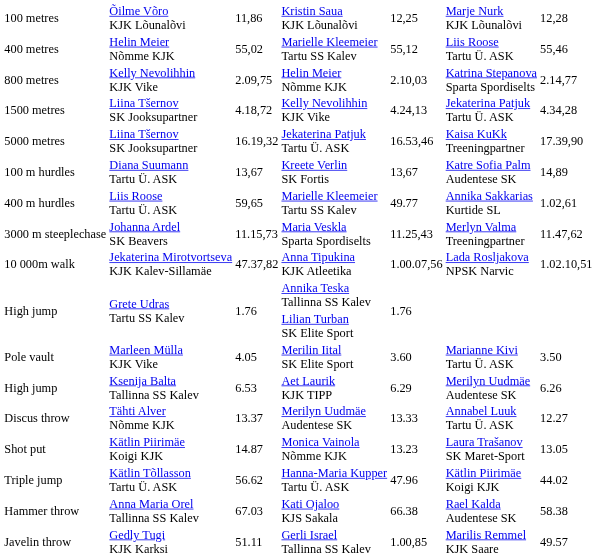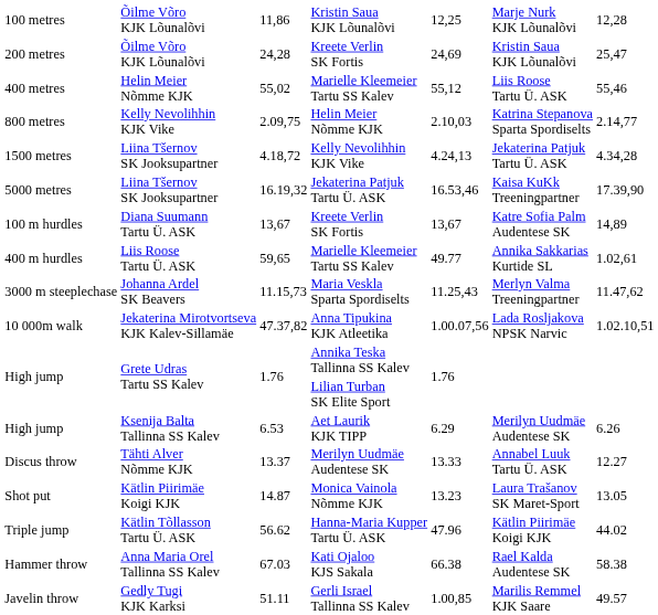 <table>
 <tr>
 <td>100 metres</td>
 <td><a href='#'>Õilme Võro</a><br>KJK Lõunalõvi</td>
 <td>11,86</td>
 <td><a href='#'>Kristin Saua</a><br>KJK Lõunalõvi</td>
 <td>12,25</td>
 <td><a href='#'>Marje Nurk</a><br>KJK Lõunalõvi</td>
 <td>12,28</td>
+</tr>
+<tr>
+<td>200 metres</td>
+<td><a href='#'>Õilme Võro</a><br>KJK Lõunalõvi</td>
+<td>24,28</td>
+<td><a href='#'>Kreete Verlin</a><br>SK Fortis</td>
+<td>24,69</td>
+<td><a href='#'>Kristin Saua</a><br>KJK Lõunalõvi</td>
+<td>25,47</td>
 </tr>
 <tr>
 <td>400 metres</td>
 <td><a href='#'>Helin Meier</a><br>Nõmme KJK</td>
 <td>55,02</td>
 <td><a href='#'>Marielle Kleemeier</a><br>Tartu SS Kalev</td>
 <td>55,12</td>
 <td><a href='#'>Liis Roose</a><br>Tartu Ü. ASK</td>
 <td>55,46</td>
 </tr>
 <tr>
 <td>800 metres</td>
 <td><a href='#'>Kelly Nevolihhin</a><br>KJK Vike</td>
 <td>2.09,75</td>
 <td><a href='#'>Helin Meier</a><br>Nõmme KJK</td>
 <td>2.10,03</td>
 <td><a href='#'>Katrina Stepanova</a><br>Sparta Spordiselts</td>
 <td>2.14,77</td>
 </tr>
 <tr>
 <td>1500 metres</td>
 <td><a href='#'>Liina Tšernov</a><br>SK Jooksupartner</td>
 <td>4.18,72</td>
 <td><a href='#'>Kelly Nevolihhin</a><br>KJK Vike</td>
 <td>4.24,13</td>
 <td><a href='#'>Jekaterina Patjuk</a><br>Tartu Ü. ASK</td>
 <td>4.34,28</td>
 </tr>
 <tr>
 <td>5000 metres</td>
 <td><a href='#'>Liina Tšernov</a><br>SK Jooksupartner</td>
 <td>16.19,32</td>
 <td><a href='#'>Jekaterina Patjuk</a><br>Tartu Ü. ASK</td>
 <td>16.53,46</td>
 <td><a href='#'>Kaisa KuKk</a><br>Treeningpartner</td>
 <td>17.39,90</td>
 </tr>
 <tr>
 <td>100 m hurdles</td>
 <td><a href='#'>Diana Suumann</a><br>Tartu Ü. ASK</td>
 <td>13,67</td>
 <td><a href='#'>Kreete Verlin</a><br>SK Fortis</td>
 <td>13,67</td>
 <td><a href='#'>Katre Sofia Palm</a><br>Audentese SK</td>
 <td>14,89</td>
 </tr>
 <tr>
 <td>400 m hurdles</td>
 <td><a href='#'>Liis Roose</a><br>Tartu Ü. ASK</td>
 <td>59,65</td>
 <td><a href='#'>Marielle Kleemeier</a><br>Tartu SS Kalev</td>
 <td>49.77</td>
 <td><a href='#'>Annika Sakkarias</a><br>Kurtide SL</td>
 <td>1.02,61</td>
 </tr>
 <tr>
 <td>3000 m steeplechase</td>
 <td><a href='#'>Johanna Ardel</a><br>SK Beavers</td>
 <td>11.15,73</td>
 <td><a href='#'>Maria Veskla</a><br>Sparta Spordiselts</td>
 <td>11.25,43</td>
 <td><a href='#'>Merlyn Valma</a><br>Treeningpartner</td>
 <td>11.47,62</td>
 </tr>
 <tr>
 <td>10 000m walk</td>
 <td><a href='#'>Jekaterina Mirotvortseva</a><br>KJK Kalev-Sillamäe</td>
 <td>47.37,82</td>
 <td><a href='#'>Anna Tipukina</a><br>KJK Atleetika</td>
 <td>1.00.07,56</td>
 <td><a href='#'>Lada Rosljakova</a><br>NPSK Narvic</td>
 <td>1.02.10,51</td>
 </tr>
 <tr>
 <td rowspan=2>High jump</td>
 <td rowspan=2><a href='#'>Grete Udras</a><br>Tartu SS Kalev</td>
 <td rowspan=2>1.76</td>
 <td><a href='#'>Annika Teska</a><br>Tallinna SS Kalev</td>
 <td rowspan=2>1.76</td>
 <td colspan=2 rowspan=2></td>
 </tr>
 <tr>
 <td><a href='#'>Lilian Turban</a><br>SK Elite Sport</td>
 </tr>
 <tr>
-<td>Pole vault</td>
-<td><a href='#'>Marleen Mülla</a><br>KJK Vike</td>
-<td>4.05</td>
-<td><a href='#'>Merilin Iital</a><br>SK Elite Sport</td>
-<td>3.60</td>
-<td><a href='#'>Marianne Kivi</a><br>Tartu Ü. ASK</td>
-<td>3.50</td>
-</tr>
-<tr>
 <td>High jump</td>
 <td><a href='#'>Ksenija Balta</a><br>Tallinna SS Kalev</td>
 <td>6.53</td>
 <td><a href='#'>Aet Laurik</a><br>KJK TIPP</td>
 <td>6.29</td>
 <td><a href='#'>Merilyn Uudmäe</a><br>Audentese SK</td>
 <td>6.26</td>
 </tr>
 <tr>
 <td>Discus throw</td>
 <td><a href='#'>Tähti Alver</a><br>Nõmme KJK</td>
 <td>13.37</td>
 <td><a href='#'>Merilyn Uudmäe</a><br>Audentese SK</td>
 <td>13.33</td>
 <td><a href='#'>Annabel Luuk</a><br>Tartu Ü. ASK</td>
 <td>12.27</td>
 </tr>
 <tr>
 <td>Shot put</td>
 <td><a href='#'>Kätlin Piirimäe</a><br>Koigi KJK</td>
 <td>14.87</td>
 <td><a href='#'>Monica Vainola</a><br>Nõmme KJK</td>
 <td>13.23</td>
 <td><a href='#'>Laura Trašanov</a><br>SK Maret-Sport</td>
 <td>13.05</td>
 </tr>
 <tr>
 <td>Triple jump</td>
 <td><a href='#'>Kätlin Tõllasson</a><br>Tartu Ü. ASK</td>
 <td>56.62</td>
 <td><a href='#'>Hanna-Maria Kupper</a><br>Tartu Ü. ASK</td>
 <td>47.96</td>
 <td><a href='#'>Kätlin Piirimäe</a><br>Koigi KJK</td>
 <td>44.02</td>
 </tr>
 <tr>
 <td>Hammer throw</td>
 <td><a href='#'>Anna Maria Orel</a><br>Tallinna SS Kalev</td>
 <td>67.03</td>
 <td><a href='#'>Kati Ojaloo</a><br>KJS Sakala</td>
 <td>66.38</td>
 <td><a href='#'>Rael Kalda</a><br>Audentese SK</td>
 <td>58.38</td>
 </tr>
 <tr>
 <td>Javelin throw</td>
 <td><a href='#'>Gedly Tugi</a><br>KJK Karksi</td>
 <td>51.11</td>
 <td><a href='#'>Gerli Israel</a><br>Tallinna SS Kalev</td>
 <td>1.00,85</td>
 <td><a href='#'>Marilis Remmel</a><br>KJK Saare</td>
 <td>49.57</td>
 </tr>
 </table>
